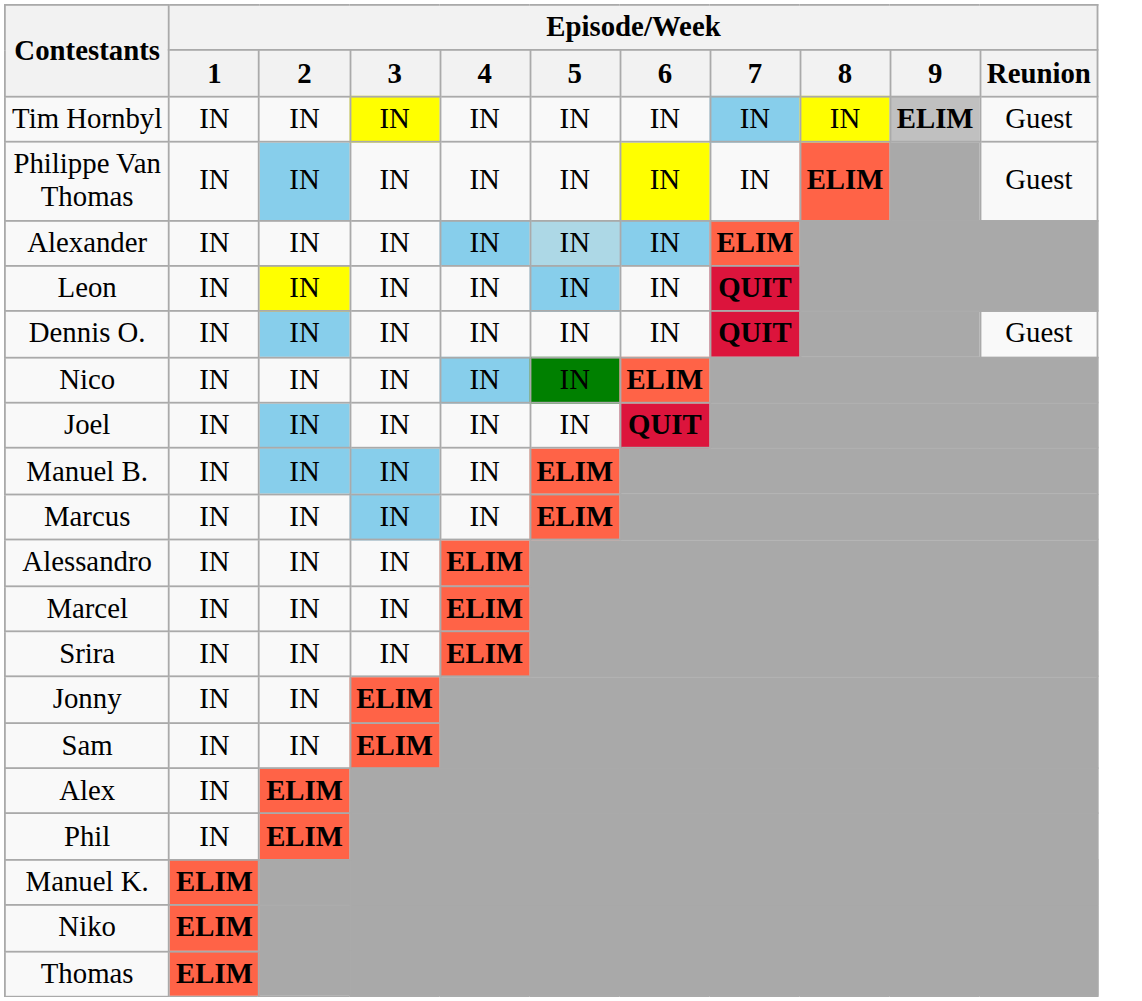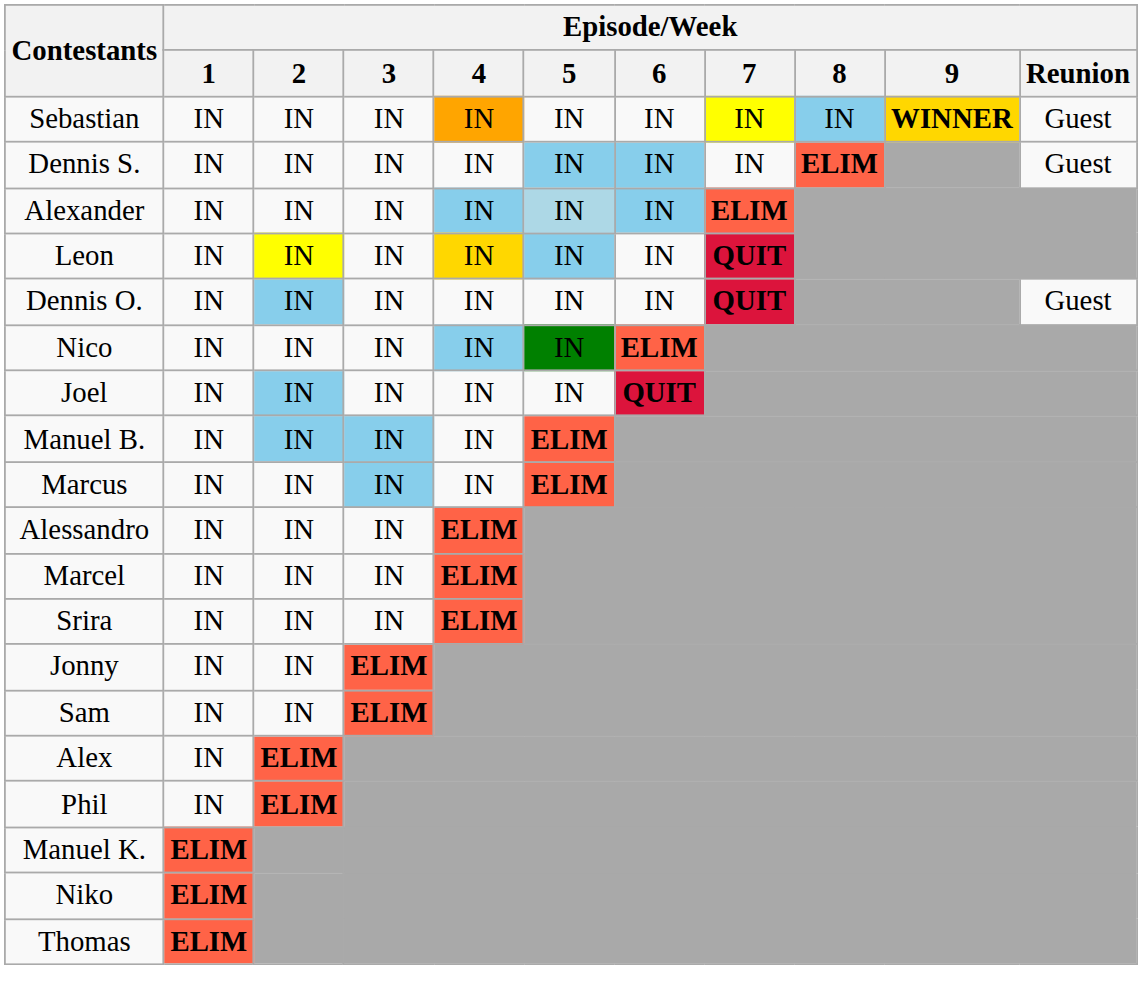 <table class="wikitable" style="text-align:center">
 <tr>
 <th rowspan="2">Contestants</th>
 <th colspan="10">Episode/Week</th>
 </tr>
 <tr>
 <th>1</th>
 <th>2</th>
 <th>3</th>
 <th>4</th>
 <th>5</th>
 <th>6</th>
 <th>7</th>
 <th>8</th>
 <th>9</th>
 <th>Reunion</th>
 </tr>
 <tr>
-<td>Tim Hornbyl</td>
+<td>Sebastian</td>
+<td>IN</td>
+<td>IN</td>
+<td>IN</td>
+<td style="background:orange">IN</td>
 <td>IN</td>
 <td>IN</td>
 <td style="background:yellow">IN</td>
+<td style="background:skyblue">IN</td>
+<td style="background:gold"><strong>WINNER</strong></td>
+<td>Guest</td>
+</tr>
+<tr>
+<td>Dennis S.</td>
+<td>IN</td>
 <td>IN</td>
 <td>IN</td>
 <td>IN</td>
 <td style="background:skyblue">IN</td>
-<td style="background:yellow">IN</td>
-<td style="background:silver"><strong>ELIM</strong></td>
-<td>Guest</td>
-</tr>
-<tr>
-<td>Philippe Van Thomas</td>
-<td>IN</td>
 <td style="background:skyblue">IN</td>
-<td>IN</td>
-<td>IN</td>
-<td>IN</td>
-<td style="background:yellow">IN</td>
 <td>IN</td>
 <td style="background:tomato"><strong>ELIM</strong></td>
 <td style="background:darkgray"></td>
 <td>Guest</td>
 </tr>
 <tr>
 <td>Alexander</td>
 <td>IN</td>
 <td>IN</td>
 <td>IN</td>
 <td style="background:skyblue">IN</td>
 <td style="background: lightblue;">IN</td>
 <td style="background:skyblue">IN</td>
 <td style="background:tomato"><strong>ELIM</strong></td>
 <td colspan="3" rowspan="2" style="background:darkgray"></td>
 </tr>
 <tr>
 <td>Leon</td>
 <td>IN</td>
 <td style="background:yellow">IN</td>
 <td>IN</td>
-<td>IN</td>
+<td style="background: gold;">IN</td>
 <td style="background:skyblue">IN</td>
 <td>IN</td>
 <td style="background:crimson"><strong>QUIT</strong></td>
 </tr>
 <tr>
 <td>Dennis O.</td>
 <td>IN</td>
 <td style="background:skyblue">IN</td>
 <td>IN</td>
 <td>IN</td>
 <td>IN</td>
 <td>IN</td>
 <td style="background:crimson"><strong>QUIT</strong></td>
 <td colspan="2" style="background:darkgray"></td>
 <td>Guest</td>
 </tr>
 <tr>
 <td>Nico</td>
 <td>IN</td>
 <td>IN</td>
 <td>IN</td>
 <td style="background:skyblue">IN</td>
 <td style="background:green">IN</td>
 <td style="background:tomato"><strong>ELIM</strong></td>
 <td colspan="4" style="background:darkgray"></td>
 </tr>
 <tr>
 <td>Joel</td>
 <td>IN</td>
 <td style="background:skyblue">IN</td>
 <td>IN</td>
 <td>IN</td>
 <td>IN</td>
 <td style="background:crimson"><strong>QUIT</strong></td>
 <td colspan="4" style="background:darkgray"></td>
 </tr>
 <tr>
 <td>Manuel B.</td>
 <td>IN</td>
 <td style="background:skyblue">IN</td>
 <td style="background:skyblue">IN</td>
 <td>IN</td>
 <td style="background:tomato"><strong>ELIM</strong></td>
 <td colspan="5" style="background:darkgray"></td>
 </tr>
 <tr>
 <td>Marcus</td>
 <td>IN</td>
 <td>IN</td>
 <td style="background:skyblue">IN</td>
 <td>IN</td>
 <td style="background:tomato"><strong>ELIM</strong></td>
 <td colspan="5" style="background:darkgray"></td>
 </tr>
 <tr>
 <td>Alessandro</td>
 <td>IN</td>
 <td>IN</td>
 <td>IN</td>
 <td style="background:tomato"><strong>ELIM</strong></td>
 <td colspan="6" rowspan="3" style="background:darkgray"></td>
 </tr>
 <tr>
 <td>Marcel</td>
 <td>IN</td>
 <td>IN</td>
 <td>IN</td>
 <td style="background:tomato"><strong>ELIM</strong></td>
 </tr>
 <tr>
 <td>Srira</td>
 <td>IN</td>
 <td>IN</td>
 <td>IN</td>
 <td style="background:tomato"><strong>ELIM</strong></td>
 </tr>
 <tr>
 <td>Jonny</td>
 <td>IN</td>
 <td>IN</td>
 <td style="background:tomato"><strong>ELIM</strong></td>
 <td colspan="7" rowspan="2" style="background:darkgray"></td>
 </tr>
 <tr>
 <td>Sam</td>
 <td>IN</td>
 <td>IN</td>
 <td style="background:tomato"><strong>ELIM</strong></td>
 </tr>
 <tr>
 <td>Alex</td>
 <td>IN</td>
 <td style="background:tomato"><strong>ELIM</strong></td>
 <td colspan="8" style="background:darkgray"></td>
 </tr>
 <tr>
 <td>Phil</td>
 <td>IN</td>
 <td style="background:tomato"><strong>ELIM</strong></td>
 <td colspan="8" rowspan="4" style="background:darkgray"></td>
 </tr>
 <tr>
 <td>Manuel K.</td>
 <td style="background:tomato"><strong>ELIM</strong></td>
 <td colspan="9" style="background:darkgray"></td>
 </tr>
 <tr>
 <td>Niko</td>
 <td style="background:tomato"><strong>ELIM</strong></td>
 <td colspan="9" rowspan="2" style="background:darkgray"></td>
 </tr>
 <tr>
 <td>Thomas</td>
 <td style="background:tomato"><strong>ELIM</strong></td>
 </tr>
 </table>
